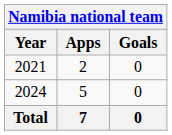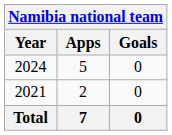 <table class="wikitable" style="text-align:center">
 <tr>
 <th colspan=3><a href='#'>Namibia national team</a></th>
 </tr>
 <tr>
 <th>Year</th>
 <th>Apps</th>
 <th>Goals</th>
 </tr>
 <tr>
-<td>2021</td>
-<td>2</td>
+<td>2024</td>
+<td>5</td>
 <td>0</td>
 </tr>
 <tr>
-<td>2024</td>
-<td>5</td>
+<td>2021</td>
+<td>2</td>
 <td>0</td>
 </tr>
 <tr>
 <th>Total</th>
 <th>7</th>
 <th>0</th>
 </tr>
 </table>
